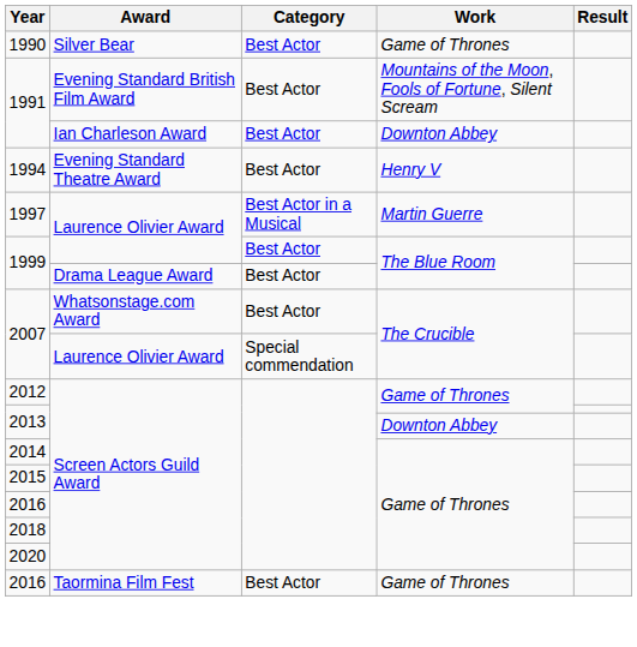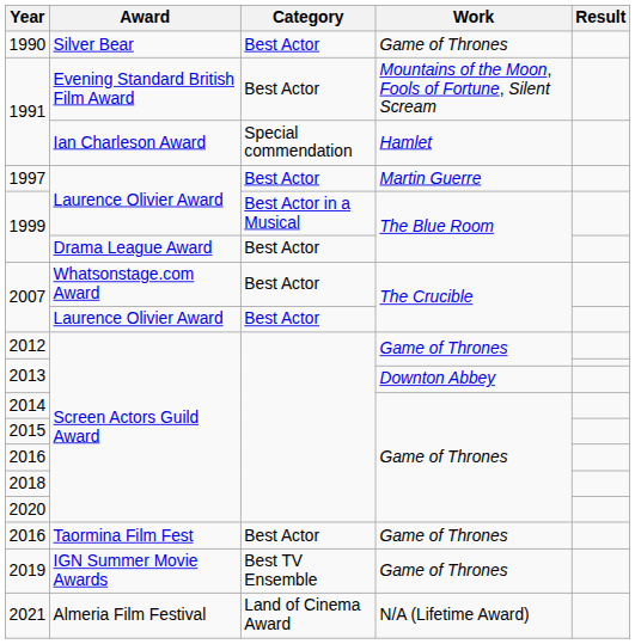 <table class="wikitable sortable">
 <tr>
 <th>Year</th>
 <th>Award</th>
 <th>Category</th>
 <th>Work</th>
 <th>Result</th>
 </tr>
 <tr>
 <td>1990</td>
 <td><a href='#'>Silver Bear</a></td>
 <td><a href='#'>Best Actor</a></td>
 <td><em>Game of Thrones</em></td>
 <td></td>
 </tr>
 <tr>
 <td rowspan="2">1991</td>
 <td><a href='#'>Evening Standard British Film Award</a></td>
 <td>Best Actor</td>
 <td><em><a href='#'>Mountains of the Moon</a></em>, <em><a href='#'>Fools of Fortune</a></em>, <em>Silent Scream</em></td>
 <td></td>
 </tr>
 <tr>
 <td><a href='#'>Ian Charleson Award</a></td>
-<td><a href='#'>Best Actor</a></td>
-<td><em><a href='#'>Downton Abbey</a></em></td>
-<td></td>
-</tr>
-<tr>
-<td>1994</td>
-<td><a href='#'>Evening Standard Theatre Award</a></td>
-<td>Best Actor</td>
-<td><em><a href='#'>Henry V</a></em></td>
+<td>Special commendation</td>
+<td><em><a href='#'>Hamlet</a></em></td>
 <td></td>
 </tr>
 <tr>
 <td>1997</td>
 <td rowspan="2"><a href='#'>Laurence Olivier Award</a></td>
-<td><a href='#'>Best Actor in a Musical</a></td>
+<td><a href='#'>Best Actor</a></td>
 <td><em><a href='#'>Martin Guerre</a></em></td>
 <td></td>
 </tr>
 <tr>
 <td rowspan="2">1999</td>
-<td><a href='#'>Best Actor</a></td>
+<td><a href='#'>Best Actor in a Musical</a></td>
 <td rowspan="2"><em><a href='#'>The Blue Room</a></em></td>
 <td></td>
 </tr>
 <tr>
 <td><a href='#'>Drama League Award</a></td>
 <td>Best Actor</td>
 <td></td>
 </tr>
 <tr>
 <td rowspan="2">2007</td>
 <td><a href='#'>Whatsonstage.com Award</a></td>
 <td>Best Actor</td>
 <td rowspan="2"><em><a href='#'>The Crucible</a></em></td>
 <td></td>
 </tr>
 <tr>
 <td><a href='#'>Laurence Olivier Award</a></td>
-<td>Special commendation</td>
+<td><a href='#'>Best Actor</a></td>
 <td></td>
 </tr>
 <tr>
 <td>2012</td>
 <td rowspan="8"><a href='#'>Screen Actors Guild Award</a></td>
 <td rowspan="8"></td>
 <td rowspan="2"><em><a href='#'>Game of Thrones</a></em></td>
 <td></td>
 </tr>
 <tr>
 <td rowspan="2">2013</td>
 <td></td>
 </tr>
 <tr>
 <td><em><a href='#'>Downton Abbey</a></em></td>
 <td></td>
 </tr>
 <tr>
 <td>2014</td>
 <td rowspan="5"><em>Game of Thrones</em></td>
 <td></td>
 </tr>
 <tr>
 <td>2015</td>
 <td></td>
 </tr>
 <tr>
 <td>2016</td>
 <td></td>
 </tr>
 <tr>
 <td>2018</td>
 <td></td>
 </tr>
 <tr>
 <td>2020</td>
 <td></td>
 </tr>
 <tr>
 <td>2016</td>
 <td><a href='#'>Taormina Film Fest</a></td>
 <td>Best Actor</td>
 <td><em>Game of Thrones</em></td>
 <td></td>
 </tr>
+<tr>
+<td>2019</td>
+<td><a href='#'>IGN Summer Movie Awards</a></td>
+<td>Best TV Ensemble</td>
+<td><em>Game of Thrones</em></td>
+<td></td>
+</tr>
+<tr>
+<td>2021</td>
+<td>Almeria Film Festival</td>
+<td>Land of Cinema Award</td>
+<td>N/A (Lifetime Award)</td>
+<td></td>
+</tr>
 </table>
